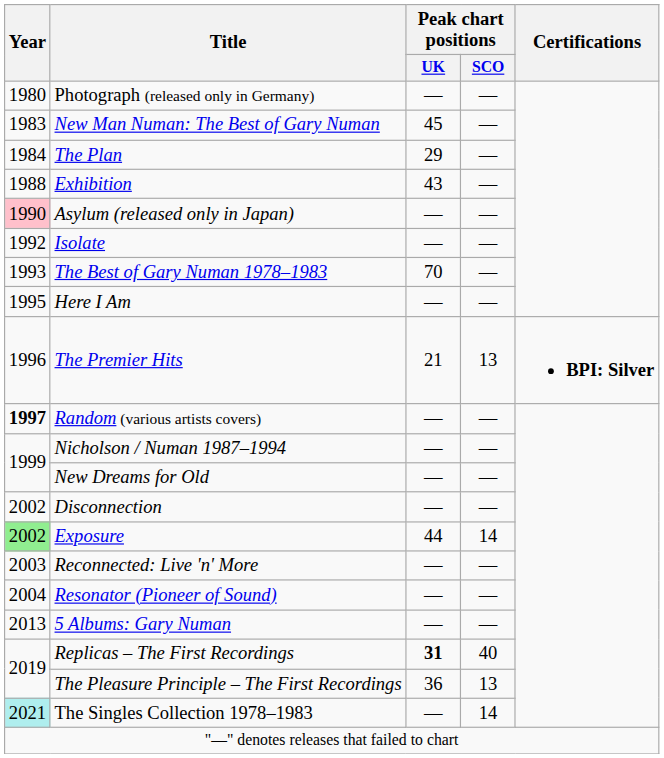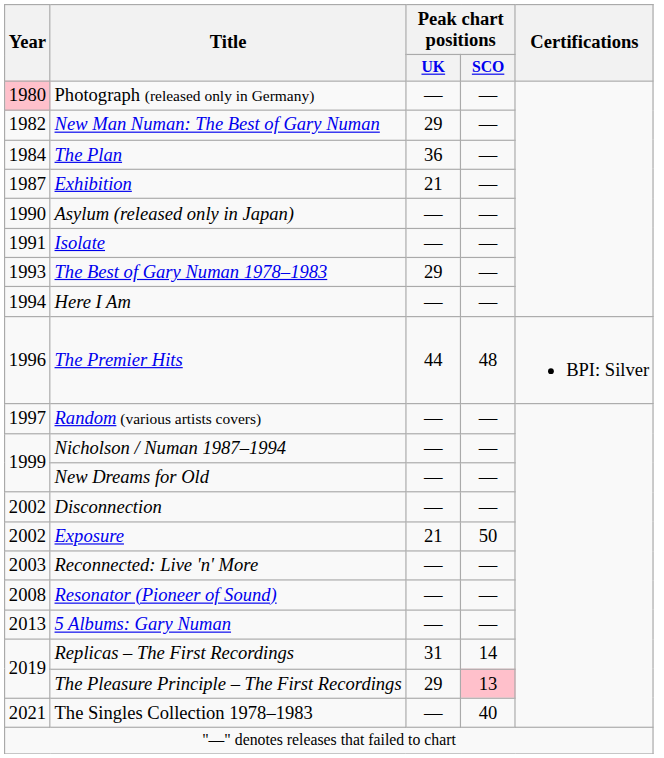 <table class="wikitable" style="text-align:center;">
 <tr>
 <th rowspan="2">Year</th>
 <th rowspan="2">Title</th>
 <th colspan="2">Peak chart positions</th>
 <th rowspan="2">Certifications</th>
 </tr>
 <tr>
 <th style="width:3em;font-size:85%;"><a href='#'>UK</a><br></th>
 <th style="width:3em;font-size:85%;"><a href='#'>SCO</a><br></th>
 </tr>
 <tr>
-<td>1980</td>
+<td style="background: pink;">1980</td>
 <td align="left">Photograph <small>(released only in Germany)</small></td>
 <td>—</td>
 <td>—</td>
 <td rowspan="8"></td>
 </tr>
 <tr>
-<td>1983</td>
+<td>1982</td>
 <td align="left"><em><a href='#'>New Man Numan: The Best of Gary Numan</a></em></td>
-<td>45</td>
+<td>29</td>
 <td>—</td>
 </tr>
 <tr>
 <td>1984</td>
 <td align="left"><a href='#'><em>The Plan</em></a></td>
-<td>29</td>
+<td>36</td>
 <td>—</td>
 </tr>
 <tr>
-<td>1988</td>
+<td>1987</td>
 <td align="left"><a href='#'><em>Exhibition</em></a></td>
-<td>43</td>
+<td>21</td>
 <td>—</td>
 </tr>
 <tr>
-<td style="background: pink;">1990</td>
+<td>1990</td>
 <td align="left"><em>Asylum</em> <em>(released only in Japan)</em></td>
 <td>—</td>
 <td>—</td>
 </tr>
 <tr>
-<td>1992</td>
+<td>1991</td>
 <td align="left"><a href='#'><em>Isolate</em></a></td>
 <td>—</td>
 <td>—</td>
 </tr>
 <tr>
 <td>1993</td>
 <td align="left"><em><a href='#'>The Best of Gary Numan 1978–1983</a></em></td>
-<td>70</td>
+<td>29</td>
 <td>—</td>
 </tr>
 <tr>
-<td>1995</td>
+<td>1994</td>
 <td align="left"><em>Here I Am</em></td>
 <td>—</td>
 <td>—</td>
 </tr>
 <tr>
 <td>1996</td>
 <td align="left"><em><a href='#'>The Premier Hits</a></em></td>
-<td>21</td>
-<td>13</td>
-<td><strong><br><ul><li>BPI: Silver</li></ul></strong></td>
+<td>44</td>
+<td>48</td>
+<td><br><ul><li>BPI: Silver</li></ul></td>
 </tr>
 <tr>
-<td><strong>1997</strong></td>
+<td>1997</td>
 <td align="left"><em><a href='#'>Random</a></em><small> (various artists covers)</small></td>
 <td>—</td>
 <td>—</td>
 <td rowspan="11"></td>
 </tr>
 <tr>
 <td rowspan=2>1999</td>
 <td align="left"><em>Nicholson / Numan 1987–1994</em></td>
 <td>—</td>
 <td>—</td>
 </tr>
 <tr>
 <td align="left"><em>New Dreams for Old</em></td>
 <td>—</td>
 <td>—</td>
 </tr>
 <tr>
 <td>2002</td>
 <td align="left"><em>Disconnection</em></td>
 <td>—</td>
 <td>—</td>
 </tr>
 <tr>
-<td style="background: lightgreen;">2002</td>
+<td>2002</td>
 <td align="left"><em><a href='#'>Exposure</a></em></td>
-<td>44</td>
-<td>14</td>
+<td>21</td>
+<td>50</td>
 </tr>
 <tr>
 <td>2003</td>
 <td align="left"><em>Reconnected: Live 'n' More</em></td>
 <td>—</td>
 <td>—</td>
 </tr>
 <tr>
-<td>2004</td>
+<td>2008</td>
 <td align="left"><em><a href='#'>Resonator (Pioneer of Sound)</a></em></td>
 <td>—</td>
 <td>—</td>
 </tr>
 <tr>
 <td>2013</td>
 <td align="left"><em><a href='#'>5 Albums: Gary Numan</a></em></td>
 <td>—</td>
 <td>—</td>
 </tr>
 <tr>
 <td rowspan="2">2019</td>
 <td align="left"><em>Replicas – The First Recordings</em></td>
-<td><strong>31</strong></td>
-<td>40</td>
+<td>31</td>
+<td>14</td>
 </tr>
 <tr>
 <td align="left"><em>The Pleasure Principle – The First Recordings</em></td>
-<td>36</td>
-<td>13</td>
+<td>29</td>
+<td style="background: pink;">13</td>
 </tr>
 <tr>
-<td style="background: paleturquoise;">2021</td>
+<td>2021</td>
 <td align="left">The Singles Collection 1978–1983<em></td>
 <td>—</td>
-<td>14</td>
+<td>40</td>
 </tr>
 <tr>
 <td colspan="10" style="font-size:85%">"—" denotes releases that failed to chart</td>
 </tr>
 </table>
